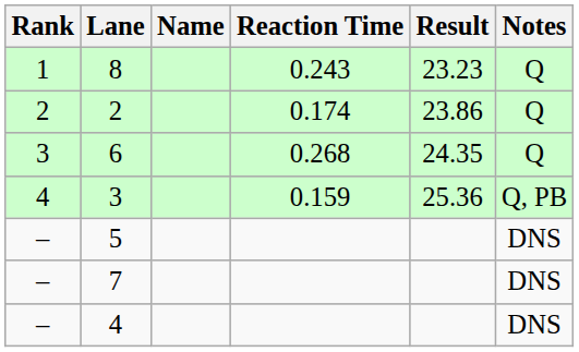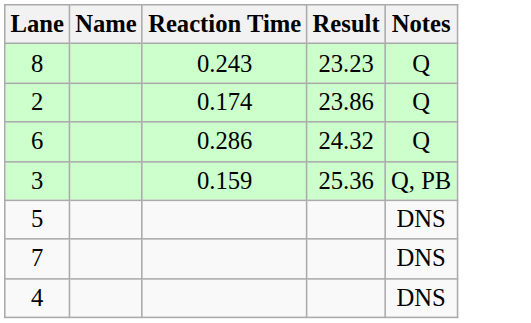 <table class="wikitable" style="text-align:center">
 <tr>
-<th>Rank</th>
 <th>Lane</th>
 <th>Name</th>
 <th>Reaction Time</th>
 <th>Result</th>
 <th>Notes</th>
 </tr>
 <tr bgcolor=ccffcc>
-<td>1</td>
 <td>8</td>
 <td align="left"></td>
 <td>0.243</td>
 <td>23.23</td>
 <td>Q</td>
 </tr>
 <tr bgcolor=ccffcc>
 <td>2</td>
-<td>2</td>
 <td align="left"></td>
 <td>0.174</td>
 <td>23.86</td>
 <td>Q</td>
 </tr>
 <tr bgcolor=ccffcc>
-<td>3</td>
 <td>6</td>
 <td align="left"></td>
-<td>0.268</td>
-<td>24.35</td>
+<td>0.286</td>
+<td>24.32</td>
 <td>Q</td>
 </tr>
 <tr bgcolor=ccffcc>
-<td>4</td>
 <td>3</td>
 <td align="left"></td>
 <td>0.159</td>
 <td>25.36</td>
 <td>Q, PB</td>
 </tr>
 <tr>
-<td>–</td>
 <td>5</td>
 <td align="left"></td>
 <td></td>
 <td></td>
 <td>DNS</td>
 </tr>
 <tr>
-<td>–</td>
 <td>7</td>
 <td align="left"></td>
 <td></td>
 <td></td>
 <td>DNS</td>
 </tr>
 <tr>
-<td>–</td>
 <td>4</td>
 <td align="left"></td>
 <td></td>
 <td></td>
 <td>DNS</td>
 </tr>
 </table>
